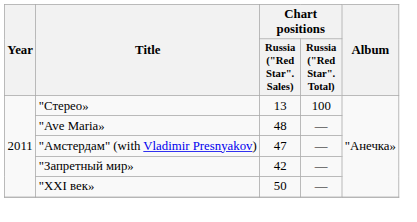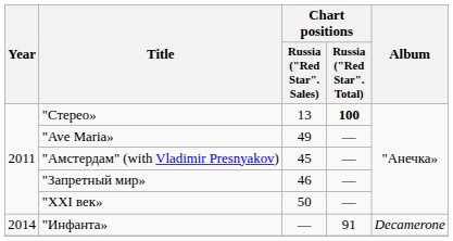 <table class=wikitable style=text-align:center;>
 <tr>
 <th rowspan=2>Year</th>
 <th rowspan=2>Title</th>
 <th colspan=2>Chart positions<br></th>
 <th rowspan=2>Album</th>
 </tr>
 <tr style=font-size:smaller;>
 <th width=45>Russia ("Red Star". Sales)</th>
 <th width=45>Russia ("Red Star". Total)</th>
 </tr>
 <tr>
 <td rowspan=5>2011</td>
 <td align=left>"Стерео»</td>
 <td>13</td>
-<td>100</td>
+<td><strong>100</strong></td>
 <td align=center rowspan="5">"Анечка»</td>
 </tr>
 <tr>
 <td align=left>"Ave Maria»</td>
-<td>48</td>
+<td>49</td>
 <td>—</td>
 </tr>
 <tr>
 <td align=left>"Амстердам" (with <a href='#'>Vladimir Presnyakov</a>)</td>
-<td>47</td>
+<td>45</td>
 <td>—</td>
 </tr>
 <tr>
 <td align=left>"Запретный мир»</td>
-<td>42</td>
+<td>46</td>
 <td>—</td>
 </tr>
 <tr>
 <td align=left>"XXI век»</td>
 <td>50</td>
 <td>—</td>
 </tr>
 <tr>
+<td rowspan=1>2014</td>
+<td align=left>"Инфанта»</td>
+<td>—</td>
+<td>91</td>
+<td align=center rowspan="1"><em>Decamerone</em></td>
+</tr>
+<tr>
 </tr>
 </table>
